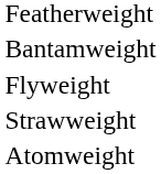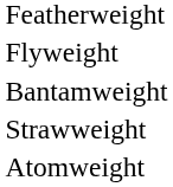 <table>
 <tr>
 <td>Featherweight</td>
 <td></td>
 <td></td>
 <td></td>
 <td></td>
 </tr>
 <tr>
-<td>Bantamweight</td>
+<td>Flyweight</td>
 <td></td>
 <td></td>
 <td></td>
 <td></td>
 </tr>
 <tr>
-<td>Flyweight</td>
+<td>Bantamweight</td>
 <td></td>
 <td></td>
 <td></td>
 <td></td>
 </tr>
 <tr>
 <td>Strawweight</td>
 <td></td>
 <td></td>
 <td></td>
 <td></td>
 </tr>
 <tr>
 <td>Atomweight</td>
 <td></td>
 <td></td>
 <td></td>
 <td></td>
 </tr>
 </table>
